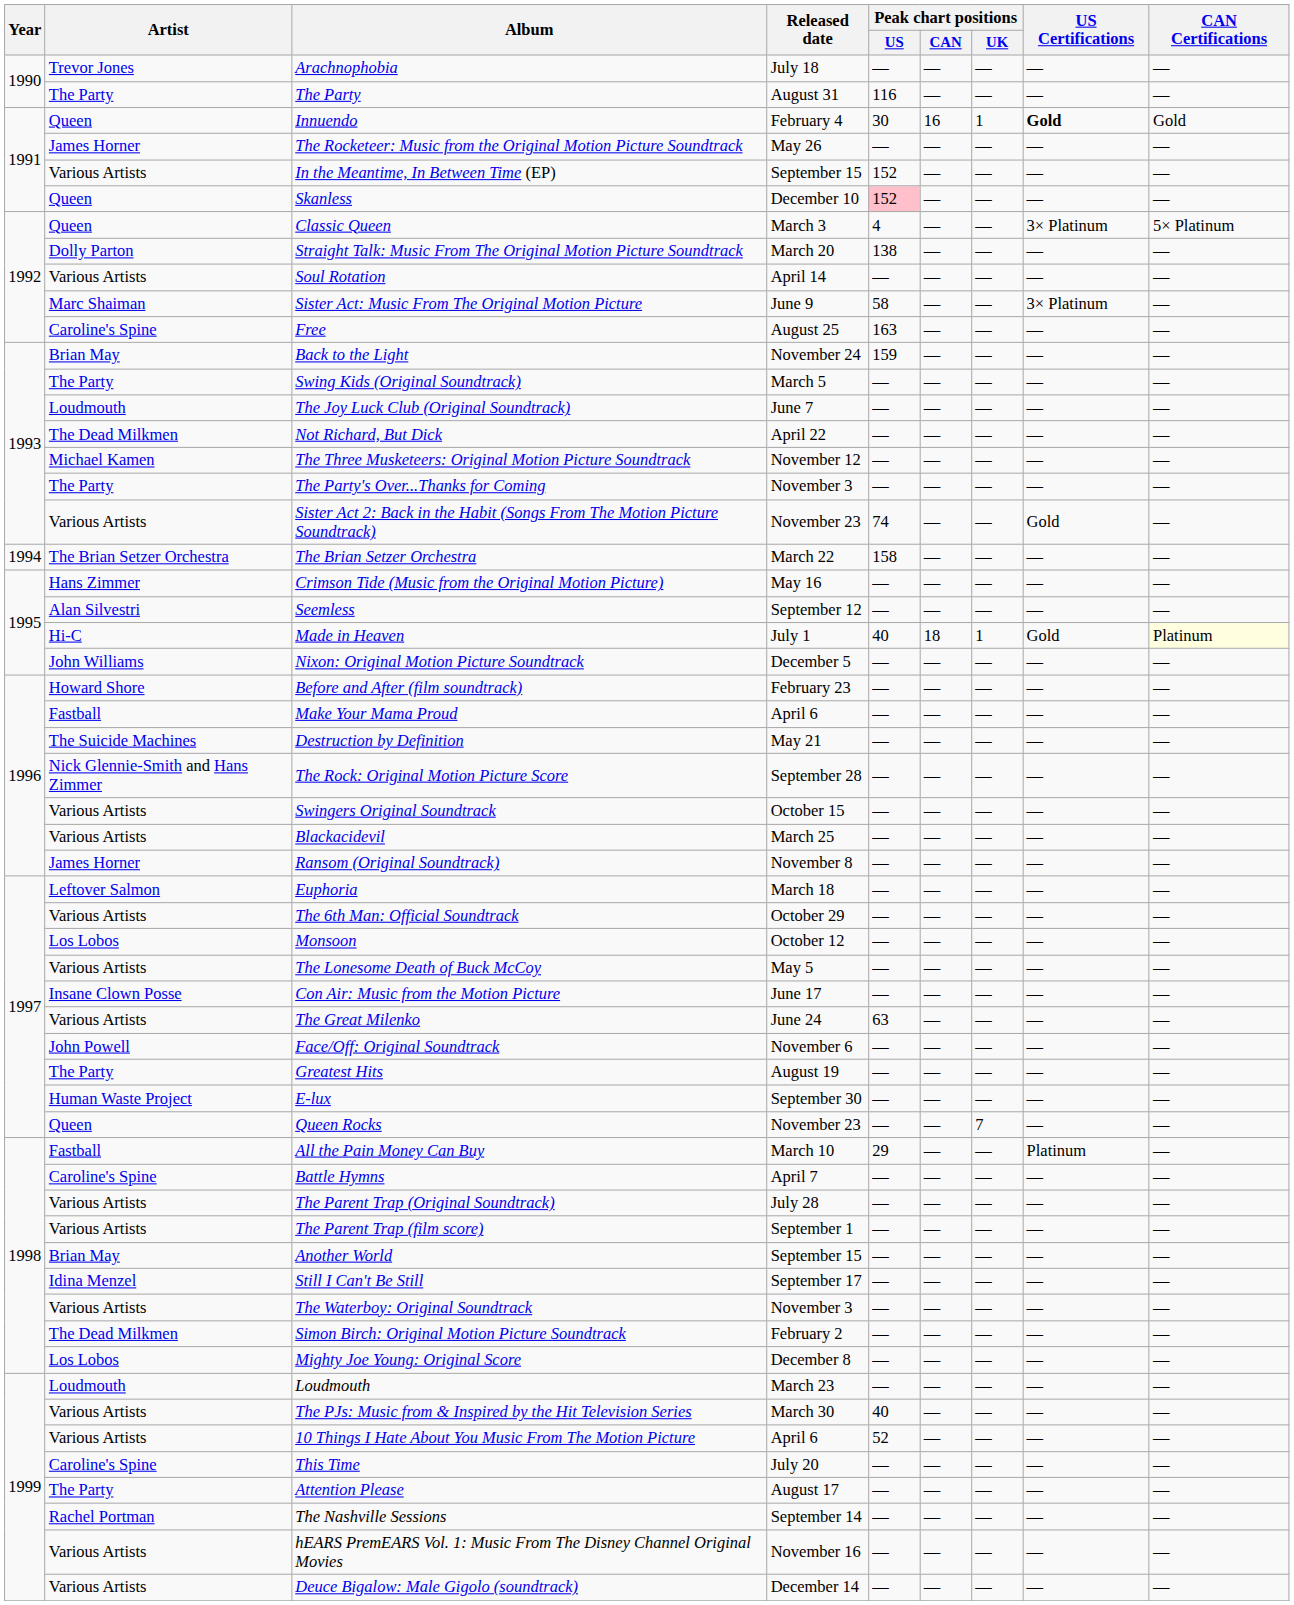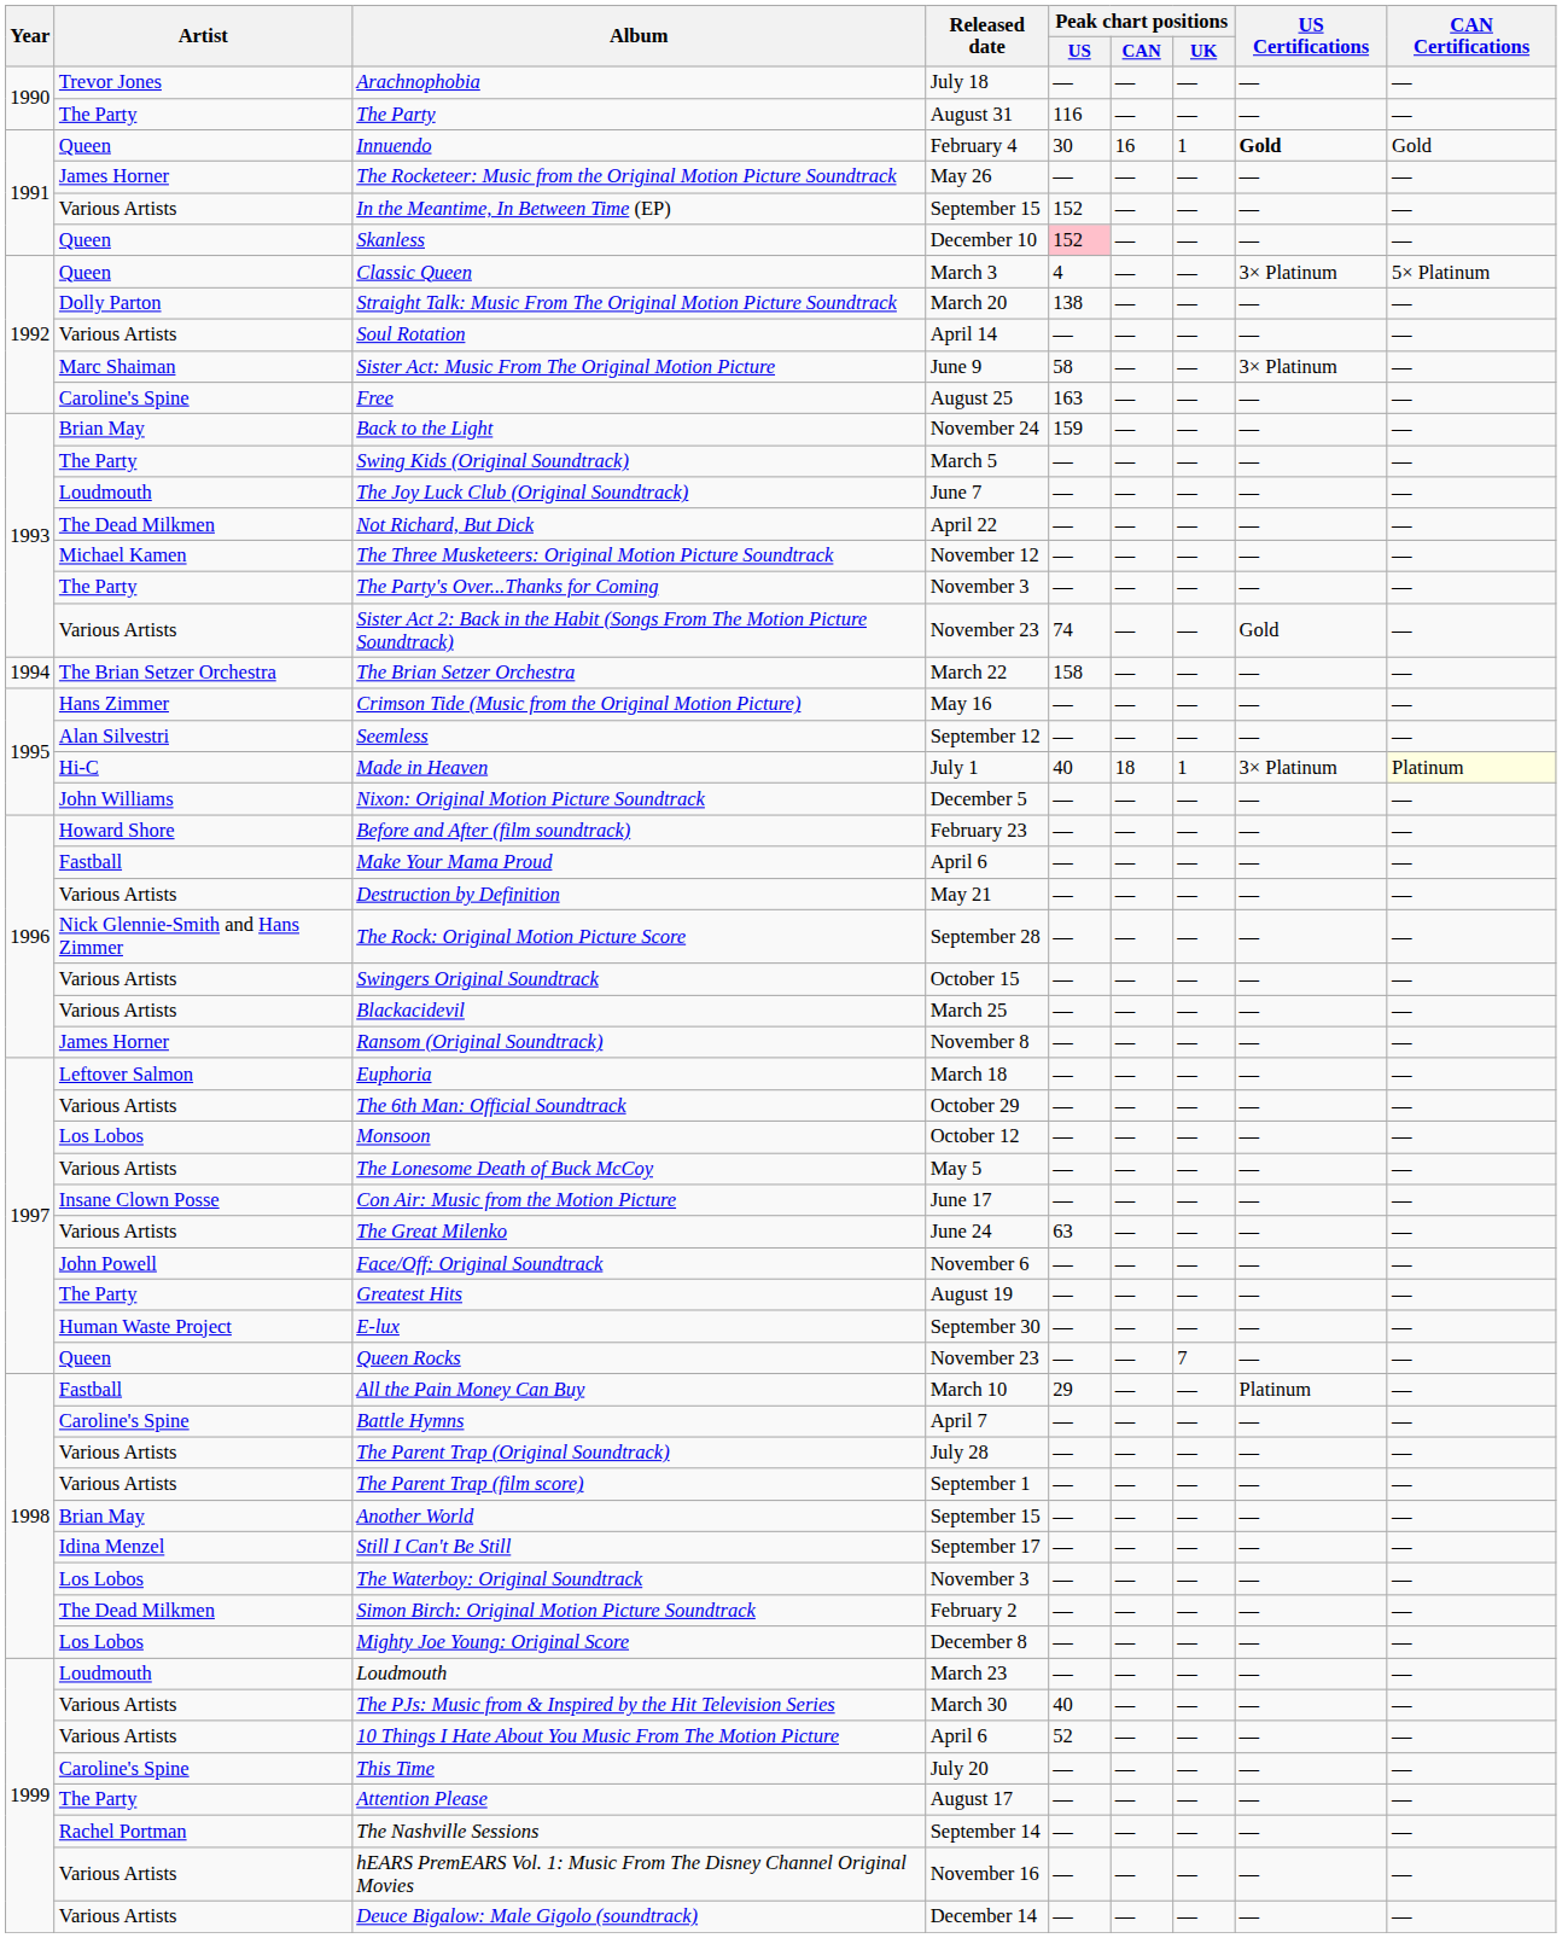 <table class="wikitable">
 <tr>
 <th scope="col" rowspan="2">Year</th>
 <th scope="col" rowspan="2">Artist</th>
 <th scope="col" rowspan="2">Album</th>
 <th scope="col" rowspan="2">Released date</th>
 <th scope="col" colspan="3">Peak chart positions</th>
 <th scope="col" rowspan="2"><a href='#'>US</a> <a href='#'>Certifications</a></th>
 <th scope="col" rowspan="2"><a href='#'>CAN</a> <a href='#'>Certifications</a></th>
 </tr>
 <tr>
 <th scope="col" style="width:3em;font-size:90%;"><a href='#'>US</a></th>
 <th scope="col" style="width:3em;font-size:90%;"><a href='#'>CAN</a></th>
 <th scope="col" style="width:3em;font-size:90%;"><a href='#'>UK</a></th>
 </tr>
 <tr>
 <td rowspan="2">1990</td>
 <td><a href='#'>Trevor Jones</a></td>
 <td><em><a href='#'>Arachnophobia</a></em></td>
 <td>July 18</td>
 <td>—</td>
 <td>—</td>
 <td>—</td>
 <td>—</td>
 <td>—</td>
 </tr>
 <tr>
 <td><a href='#'>The Party</a></td>
 <td><em><a href='#'>The Party</a></em></td>
 <td>August 31</td>
 <td>116</td>
 <td>—</td>
 <td>—</td>
 <td>—</td>
 <td>—</td>
 </tr>
 <tr>
 <td rowspan="4">1991</td>
 <td><a href='#'>Queen</a></td>
 <td><em><a href='#'>Innuendo</a></em></td>
 <td>February 4</td>
 <td>30</td>
 <td>16</td>
 <td>1</td>
 <td><strong>Gold</strong></td>
 <td>Gold</td>
 </tr>
 <tr>
 <td><a href='#'>James Horner</a></td>
 <td><em><a href='#'>The Rocketeer: Music from the Original Motion Picture Soundtrack</a></em></td>
 <td>May 26</td>
 <td>—</td>
 <td>—</td>
 <td>—</td>
 <td>—</td>
 <td>—</td>
 </tr>
 <tr>
 <td>Various Artists</td>
 <td><em><a href='#'>In the Meantime, In Between Time</a></em> (EP)</td>
 <td>September 15</td>
 <td>152</td>
 <td>—</td>
 <td>—</td>
 <td>—</td>
 <td>—</td>
 </tr>
 <tr>
 <td><a href='#'>Queen</a></td>
 <td><em><a href='#'>Skanless</a></em></td>
 <td>December 10</td>
 <td style="background: pink;">152</td>
 <td>—</td>
 <td>—</td>
 <td>—</td>
 <td>—</td>
 </tr>
 <tr>
 <td rowspan="5">1992</td>
 <td><a href='#'>Queen</a></td>
 <td><em><a href='#'>Classic Queen</a></em></td>
 <td>March 3</td>
 <td>4</td>
 <td>—</td>
 <td>—</td>
 <td>3× Platinum</td>
 <td>5× Platinum</td>
 </tr>
 <tr>
 <td><a href='#'>Dolly Parton</a></td>
 <td><em><a href='#'>Straight Talk: Music From The Original Motion Picture Soundtrack</a></em></td>
 <td>March 20</td>
 <td>138</td>
 <td>—</td>
 <td>—</td>
 <td>—</td>
 <td>—</td>
 </tr>
 <tr>
 <td>Various Artists</td>
 <td><em><a href='#'>Soul Rotation</a></em></td>
 <td>April 14</td>
 <td>—</td>
 <td>—</td>
 <td>—</td>
 <td>—</td>
 <td>—</td>
 </tr>
 <tr>
 <td><a href='#'>Marc Shaiman</a></td>
 <td><em><a href='#'>Sister Act: Music From The Original Motion Picture</a></em></td>
 <td>June 9</td>
 <td>58</td>
 <td>—</td>
 <td>—</td>
 <td>3× Platinum</td>
 <td>—</td>
 </tr>
 <tr>
 <td><a href='#'>Caroline's Spine</a></td>
 <td><em><a href='#'>Free</a></em></td>
 <td>August 25</td>
 <td>163</td>
 <td>—</td>
 <td>—</td>
 <td>—</td>
 <td>—</td>
 </tr>
 <tr>
 <td rowspan="7">1993</td>
 <td><a href='#'>Brian May</a></td>
 <td><em><a href='#'>Back to the Light</a></em></td>
 <td>November 24</td>
 <td>159</td>
 <td>—</td>
 <td>—</td>
 <td>—</td>
 <td>—</td>
 </tr>
 <tr>
 <td><a href='#'>The Party</a></td>
 <td><em><a href='#'>Swing Kids (Original Soundtrack)</a></em></td>
 <td>March 5</td>
 <td>—</td>
 <td>—</td>
 <td>—</td>
 <td>—</td>
 <td>—</td>
 </tr>
 <tr>
 <td><a href='#'>Loudmouth</a></td>
 <td><em><a href='#'>The Joy Luck Club (Original Soundtrack)</a></em></td>
 <td>June 7</td>
 <td>—</td>
 <td>—</td>
 <td>—</td>
 <td>—</td>
 <td>—</td>
 </tr>
 <tr>
 <td><a href='#'>The Dead Milkmen</a></td>
 <td><em><a href='#'>Not Richard, But Dick</a></em></td>
 <td>April 22</td>
 <td>—</td>
 <td>—</td>
 <td>—</td>
 <td>—</td>
 <td>—</td>
 </tr>
 <tr>
 <td><a href='#'>Michael Kamen</a></td>
 <td><em><a href='#'>The Three Musketeers: Original Motion Picture Soundtrack</a></em></td>
 <td>November 12</td>
 <td>—</td>
 <td>—</td>
 <td>—</td>
 <td>—</td>
 <td>—</td>
 </tr>
 <tr>
 <td><a href='#'>The Party</a></td>
 <td><em><a href='#'>The Party's Over...Thanks for Coming</a></em></td>
 <td>November 3</td>
 <td>—</td>
 <td>—</td>
 <td>—</td>
 <td>—</td>
 <td>—</td>
 </tr>
 <tr>
 <td>Various Artists</td>
 <td><em><a href='#'>Sister Act 2: Back in the Habit (Songs From The Motion Picture Soundtrack)</a></em></td>
 <td>November 23</td>
 <td>74</td>
 <td>—</td>
 <td>—</td>
 <td>Gold</td>
 <td>—</td>
 </tr>
 <tr>
 <td rowspan="1">1994</td>
 <td><a href='#'>The Brian Setzer Orchestra</a></td>
 <td><em><a href='#'>The Brian Setzer Orchestra</a></em></td>
 <td>March 22</td>
 <td>158</td>
 <td>—</td>
 <td>—</td>
 <td>—</td>
 <td>—</td>
 </tr>
 <tr>
 <td rowspan="4">1995</td>
 <td><a href='#'>Hans Zimmer</a></td>
 <td><em><a href='#'>Crimson Tide (Music from the Original Motion Picture)</a></em></td>
 <td>May 16</td>
 <td>—</td>
 <td>—</td>
 <td>—</td>
 <td>—</td>
 <td>—</td>
 </tr>
 <tr>
 <td><a href='#'>Alan Silvestri</a></td>
 <td><em><a href='#'>Seemless</a></em></td>
 <td>September 12</td>
 <td>—</td>
 <td>—</td>
 <td>—</td>
 <td>—</td>
 <td>—</td>
 </tr>
 <tr>
 <td><a href='#'>Hi-C</a></td>
 <td><em><a href='#'>Made in Heaven</a></em></td>
 <td>July 1</td>
 <td>40</td>
 <td>18</td>
 <td>1</td>
-<td>Gold</td>
+<td>3× Platinum</td>
 <td style="background: lightyellow;">Platinum</td>
 </tr>
 <tr>
 <td><a href='#'>John Williams</a></td>
 <td><em><a href='#'>Nixon: Original Motion Picture Soundtrack</a></em></td>
 <td>December 5</td>
 <td>—</td>
 <td>—</td>
 <td>—</td>
 <td>—</td>
 <td>—</td>
 </tr>
 <tr>
 <td rowspan="7">1996</td>
 <td><a href='#'>Howard Shore</a></td>
 <td><em><a href='#'>Before and After (film soundtrack)</a></em></td>
 <td>February 23</td>
 <td>—</td>
 <td>—</td>
 <td>—</td>
 <td>—</td>
 <td>—</td>
 </tr>
 <tr>
 <td><a href='#'>Fastball</a></td>
 <td><em><a href='#'>Make Your Mama Proud</a></em></td>
 <td>April 6</td>
 <td>—</td>
 <td>—</td>
 <td>—</td>
 <td>—</td>
 <td>—</td>
 </tr>
 <tr>
-<td><a href='#'>The Suicide Machines</a></td>
+<td>Various Artists</td>
 <td><em><a href='#'>Destruction by Definition</a></em></td>
 <td>May 21</td>
 <td>—</td>
 <td>—</td>
 <td>—</td>
 <td>—</td>
 <td>—</td>
 </tr>
 <tr>
 <td><a href='#'>Nick Glennie-Smith</a> and <a href='#'>Hans Zimmer</a></td>
 <td><em><a href='#'>The Rock: Original Motion Picture Score</a></em></td>
 <td>September 28</td>
 <td>—</td>
 <td>—</td>
 <td>—</td>
 <td>—</td>
 <td>—</td>
 </tr>
 <tr>
 <td>Various Artists</td>
 <td><em><a href='#'>Swingers Original Soundtrack</a></em></td>
 <td>October 15</td>
 <td>—</td>
 <td>—</td>
 <td>—</td>
 <td>—</td>
 <td>—</td>
 </tr>
 <tr>
 <td>Various Artists</td>
 <td><em><a href='#'>Blackacidevil</a></em></td>
 <td>March 25</td>
 <td>—</td>
 <td>—</td>
 <td>—</td>
 <td>—</td>
 <td>—</td>
 </tr>
 <tr>
 <td><a href='#'>James Horner</a></td>
 <td><em><a href='#'>Ransom (Original Soundtrack)</a></em></td>
 <td>November 8</td>
 <td>—</td>
 <td>—</td>
 <td>—</td>
 <td>—</td>
 <td>—</td>
 </tr>
 <tr>
 <td rowspan="10">1997</td>
 <td><a href='#'>Leftover Salmon</a></td>
 <td><em><a href='#'>Euphoria</a></em></td>
 <td>March 18</td>
 <td>—</td>
 <td>—</td>
 <td>—</td>
 <td>—</td>
 <td>—</td>
 </tr>
 <tr>
 <td>Various Artists</td>
 <td><em><a href='#'>The 6th Man: Official Soundtrack</a></em></td>
 <td>October 29</td>
 <td>—</td>
 <td>—</td>
 <td>—</td>
 <td>—</td>
 <td>—</td>
 </tr>
 <tr>
 <td><a href='#'>Los Lobos</a></td>
 <td><em><a href='#'>Monsoon</a></em></td>
 <td>October 12</td>
 <td>—</td>
 <td>—</td>
 <td>—</td>
 <td>—</td>
 <td>—</td>
 </tr>
 <tr>
 <td>Various Artists</td>
 <td><em><a href='#'>The Lonesome Death of Buck McCoy</a></em></td>
 <td>May 5</td>
 <td>—</td>
 <td>—</td>
 <td>—</td>
 <td>—</td>
 <td>—</td>
 </tr>
 <tr>
 <td><a href='#'>Insane Clown Posse</a></td>
 <td><em><a href='#'>Con Air: Music from the Motion Picture</a></em></td>
 <td>June 17</td>
 <td>—</td>
 <td>—</td>
 <td>—</td>
 <td>—</td>
 <td>—</td>
 </tr>
 <tr>
 <td>Various Artists</td>
 <td><em><a href='#'>The Great Milenko</a></em></td>
 <td>June 24</td>
 <td>63</td>
 <td>—</td>
 <td>—</td>
 <td>—</td>
 <td>—</td>
 </tr>
 <tr>
 <td><a href='#'>John Powell</a></td>
 <td><em><a href='#'>Face/Off: Original Soundtrack</a></em></td>
 <td>November 6</td>
 <td>—</td>
 <td>—</td>
 <td>—</td>
 <td>—</td>
 <td>—</td>
 </tr>
 <tr>
 <td><a href='#'>The Party</a></td>
 <td><em><a href='#'>Greatest Hits</a></em></td>
 <td>August 19</td>
 <td>—</td>
 <td>—</td>
 <td>—</td>
 <td>—</td>
 <td>—</td>
 </tr>
 <tr>
 <td><a href='#'>Human Waste Project</a></td>
 <td><em><a href='#'>E-lux</a></em></td>
 <td>September 30</td>
 <td>—</td>
 <td>—</td>
 <td>—</td>
 <td>—</td>
 <td>—</td>
 </tr>
 <tr>
 <td><a href='#'>Queen</a></td>
 <td><em><a href='#'>Queen Rocks</a></em></td>
 <td>November 23</td>
 <td>—</td>
 <td>—</td>
 <td>7</td>
 <td>—</td>
 <td>—</td>
 </tr>
 <tr>
 <td rowspan="9">1998</td>
 <td><a href='#'>Fastball</a></td>
 <td><em><a href='#'>All the Pain Money Can Buy</a></em></td>
 <td>March 10</td>
 <td>29</td>
 <td>—</td>
 <td>—</td>
 <td>Platinum</td>
 <td>—</td>
 </tr>
 <tr>
 <td><a href='#'>Caroline's Spine</a></td>
 <td><em><a href='#'>Battle Hymns</a></em></td>
 <td>April 7</td>
 <td>—</td>
 <td>—</td>
 <td>—</td>
 <td>—</td>
 <td>—</td>
 </tr>
 <tr>
 <td>Various Artists</td>
 <td><em><a href='#'>The Parent Trap (Original Soundtrack)</a></em></td>
 <td>July 28</td>
 <td>—</td>
 <td>—</td>
 <td>—</td>
 <td>—</td>
 <td>—</td>
 </tr>
 <tr>
 <td>Various Artists</td>
 <td><em><a href='#'>The Parent Trap (film score)</a></em></td>
 <td>September 1</td>
 <td>—</td>
 <td>—</td>
 <td>—</td>
 <td>—</td>
 <td>—</td>
 </tr>
 <tr>
 <td><a href='#'>Brian May</a></td>
 <td><em><a href='#'>Another World</a></em></td>
 <td>September 15</td>
 <td>—</td>
 <td>—</td>
 <td>—</td>
 <td>—</td>
 <td>—</td>
 </tr>
 <tr>
 <td><a href='#'>Idina Menzel</a></td>
 <td><em><a href='#'>Still I Can't Be Still</a></em></td>
 <td>September 17</td>
 <td>—</td>
 <td>—</td>
 <td>—</td>
 <td>—</td>
 <td>—</td>
 </tr>
 <tr>
-<td>Various Artists</td>
+<td><a href='#'>Los Lobos</a></td>
 <td><em><a href='#'>The Waterboy: Original Soundtrack</a></em></td>
 <td>November 3</td>
 <td>—</td>
 <td>—</td>
 <td>—</td>
 <td>—</td>
 <td>—</td>
 </tr>
 <tr>
 <td><a href='#'>The Dead Milkmen</a></td>
 <td><em><a href='#'>Simon Birch: Original Motion Picture Soundtrack</a></em></td>
 <td>February 2</td>
 <td>—</td>
 <td>—</td>
 <td>—</td>
 <td>—</td>
 <td>—</td>
 </tr>
 <tr>
 <td><a href='#'>Los Lobos</a></td>
 <td><em><a href='#'>Mighty Joe Young: Original Score</a></em></td>
 <td>December 8</td>
 <td>—</td>
 <td>—</td>
 <td>—</td>
 <td>—</td>
 <td>—</td>
 </tr>
 <tr>
 <td rowspan="8">1999</td>
 <td><a href='#'>Loudmouth</a></td>
 <td><em>Loudmouth</em></td>
 <td>March 23</td>
 <td>—</td>
 <td>—</td>
 <td>—</td>
 <td>—</td>
 <td>—</td>
 </tr>
 <tr>
 <td>Various Artists</td>
 <td><em><a href='#'>The PJs: Music from & Inspired by the Hit Television Series</a></em></td>
 <td>March 30</td>
 <td>40</td>
 <td>—</td>
 <td>—</td>
 <td>—</td>
 <td>—</td>
 </tr>
 <tr>
 <td>Various Artists</td>
 <td><em><a href='#'>10 Things I Hate About You Music From The Motion Picture</a></em></td>
 <td>April 6</td>
 <td>52</td>
 <td>—</td>
 <td>—</td>
 <td>—</td>
 <td>—</td>
 </tr>
 <tr>
 <td><a href='#'>Caroline's Spine</a></td>
 <td><em><a href='#'>This Time</a></em></td>
 <td>July 20</td>
 <td>—</td>
 <td>—</td>
 <td>—</td>
 <td>—</td>
 <td>—</td>
 </tr>
 <tr>
 <td><a href='#'>The Party</a></td>
 <td><em><a href='#'>Attention Please</a></em></td>
 <td>August 17</td>
 <td>—</td>
 <td>—</td>
 <td>—</td>
 <td>—</td>
 <td>—</td>
 </tr>
 <tr>
 <td><a href='#'>Rachel Portman</a></td>
 <td><em>The Nashville Sessions</em></td>
 <td>September 14</td>
 <td>—</td>
 <td>—</td>
 <td>—</td>
 <td>—</td>
 <td>—</td>
 </tr>
 <tr>
 <td>Various Artists</td>
 <td><em>hEARS PremEARS Vol. 1: Music From The Disney Channel Original Movies</em></td>
 <td>November 16</td>
 <td>—</td>
 <td>—</td>
 <td>—</td>
 <td>—</td>
 <td>—</td>
 </tr>
 <tr>
 <td>Various Artists</td>
 <td><em><a href='#'>Deuce Bigalow: Male Gigolo (soundtrack)</a></em></td>
 <td>December 14</td>
 <td>—</td>
 <td>—</td>
 <td>—</td>
 <td>—</td>
 <td>—</td>
 </tr>
 <tr>
 </tr>
 </table>
